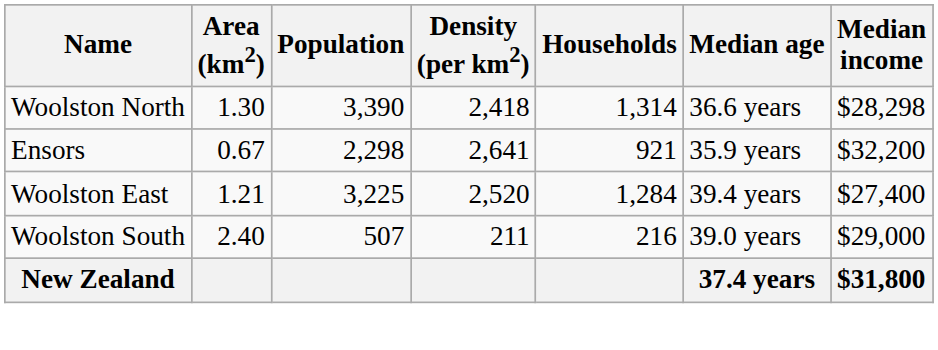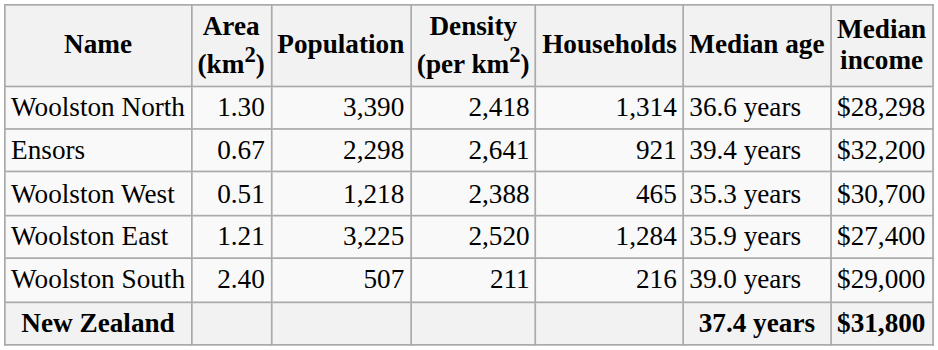 <table class="wikitable">
 <tr>
 <th>Name</th>
 <th>Area<br>(km<sup>2</sup>)</th>
 <th>Population</th>
 <th>Density<br>(per km<sup>2</sup>)</th>
 <th>Households</th>
 <th>Median age</th>
 <th>Median<br>income</th>
 </tr>
 <tr>
 <td>Woolston North</td>
 <td style="text-align:right;">1.30</td>
 <td style="text-align:right;">3,390</td>
 <td style="text-align:right;">2,418</td>
 <td style="text-align:right;">1,314</td>
 <td>36.6 years</td>
 <td>$28,298</td>
 </tr>
 <tr>
 <td>Ensors</td>
 <td style="text-align:right;">0.67</td>
 <td style="text-align:right;">2,298</td>
 <td style="text-align:right;">2,641</td>
 <td style="text-align:right;">921</td>
-<td>35.9 years</td>
+<td>39.4 years</td>
 <td>$32,200</td>
+</tr>
+<tr>
+<td>Woolston West</td>
+<td style="text-align:right;">0.51</td>
+<td style="text-align:right;">1,218</td>
+<td style="text-align:right;">2,388</td>
+<td style="text-align:right;">465</td>
+<td>35.3 years</td>
+<td>$30,700</td>
 </tr>
 <tr>
 <td>Woolston East</td>
 <td style="text-align:right;">1.21</td>
 <td style="text-align:right;">3,225</td>
 <td style="text-align:right;">2,520</td>
 <td style="text-align:right;">1,284</td>
-<td>39.4 years</td>
+<td>35.9 years</td>
 <td>$27,400</td>
 </tr>
 <tr>
 <td>Woolston South</td>
 <td style="text-align:right;">2.40</td>
 <td style="text-align:right;">507</td>
 <td style="text-align:right;">211</td>
 <td style="text-align:right;">216</td>
 <td>39.0 years</td>
 <td>$29,000</td>
 </tr>
 <tr>
 <th>New Zealand</th>
 <th></th>
 <th></th>
 <th></th>
 <th></th>
 <th>37.4 years</th>
 <th style="text-align:left;">$31,800</th>
 </tr>
 </table>
